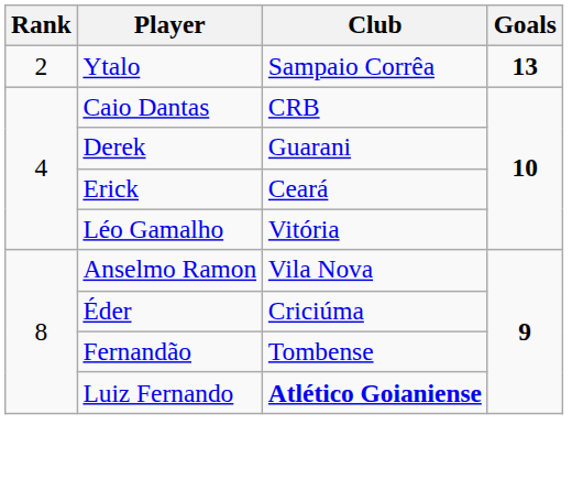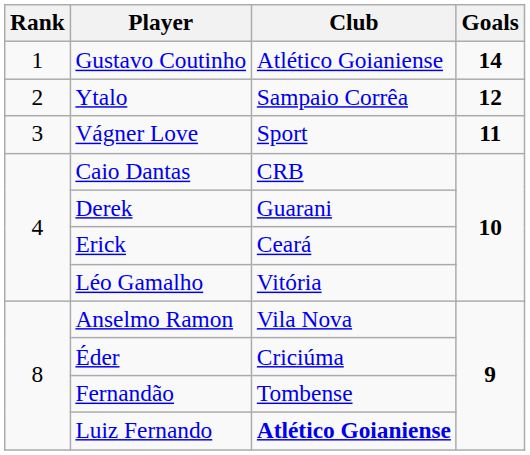 <table class=wikitable style="text-align:left">
 <tr>
 <th>Rank</th>
 <th>Player</th>
 <th>Club</th>
 <th>Goals</th>
 </tr>
 <tr>
+<td style="text-align:center">1</td>
+<td> <a href='#'>Gustavo Coutinho</a></td>
+<td><a href='#'>Atlético Goianiense</a></td>
+<td style="text-align:center"><strong>14</strong></td>
+</tr>
+<tr>
 <td style="text-align:center">2</td>
 <td> <a href='#'>Ytalo</a></td>
 <td><a href='#'>Sampaio Corrêa</a></td>
-<td style="text-align:center"><strong>13</strong></td>
+<td style="text-align:center"><strong>12</strong></td>
+</tr>
+<tr>
+<td style="text-align:center">3</td>
+<td> <a href='#'>Vágner Love</a></td>
+<td><a href='#'>Sport</a></td>
+<td style="text-align:center"><strong>11</strong></td>
 </tr>
 <tr>
 <td style="text-align:center" rowspan=4>4</td>
 <td> <a href='#'>Caio Dantas</a></td>
 <td><a href='#'>CRB</a></td>
 <td style="text-align:center" rowspan=4><strong>10</strong></td>
 </tr>
 <tr>
 <td> <a href='#'>Derek</a></td>
 <td><a href='#'>Guarani</a></td>
 </tr>
 <tr>
 <td> <a href='#'>Erick</a></td>
 <td><a href='#'>Ceará</a></td>
 </tr>
 <tr>
 <td> <a href='#'>Léo Gamalho</a></td>
 <td><a href='#'>Vitória</a></td>
 </tr>
 <tr>
 <td style="text-align:center" rowspan=4>8</td>
 <td> <a href='#'>Anselmo Ramon</a></td>
 <td><a href='#'>Vila Nova</a></td>
 <td style="text-align:center" rowspan=4><strong>9</strong></td>
 </tr>
 <tr>
 <td> <a href='#'>Éder</a></td>
 <td><a href='#'>Criciúma</a></td>
 </tr>
 <tr>
 <td> <a href='#'>Fernandão</a></td>
 <td><a href='#'>Tombense</a></td>
 </tr>
 <tr>
 <td> <a href='#'>Luiz Fernando</a></td>
 <td><strong><a href='#'>Atlético Goianiense</a></strong></td>
 </tr>
 </table>
